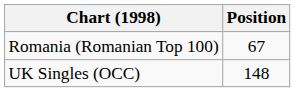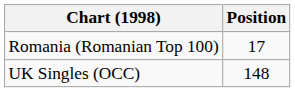 <table class="wikitable">
 <tr>
 <th>Chart (1998)</th>
 <th>Position</th>
 </tr>
 <tr>
 <td>Romania (Romanian Top 100)</td>
-<td align="center">67</td>
+<td align="center">17</td>
 </tr>
 <tr>
 <td>UK Singles (OCC)</td>
 <td align="center">148</td>
 </tr>
 </table>
